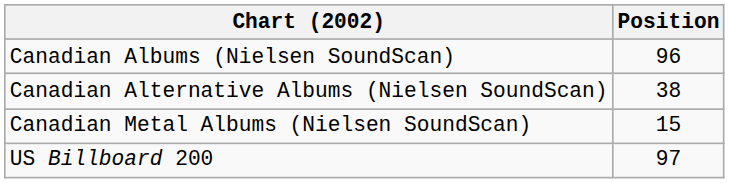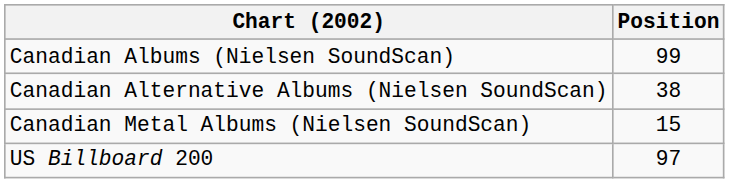 <table class="wikitable">
 <tr>
 <th>Chart (2002)</th>
 <th>Position</th>
 </tr>
 <tr>
 <td>Canadian Albums (Nielsen SoundScan)</td>
-<td align="center">96</td>
+<td align="center">99</td>
 </tr>
 <tr>
 <td>Canadian Alternative Albums (Nielsen SoundScan)</td>
 <td align="center">38</td>
 </tr>
 <tr>
 <td>Canadian Metal Albums (Nielsen SoundScan)</td>
 <td align="center">15</td>
 </tr>
 <tr>
 <td>US <em>Billboard</em> 200</td>
 <td align="center">97</td>
 </tr>
 </table>
